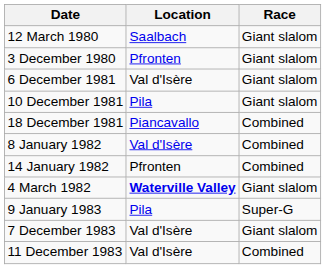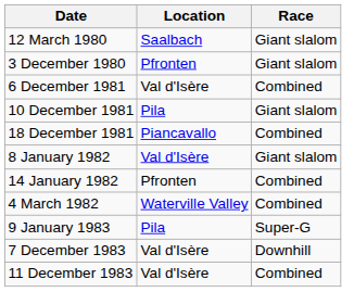 <table class="wikitable">
 <tr>
 <th>Date</th>
 <th>Location</th>
 <th>Race</th>
 </tr>
 <tr>
 <td>12 March 1980</td>
 <td> <a href='#'>Saalbach</a></td>
 <td>Giant slalom</td>
 </tr>
 <tr>
 <td>3 December 1980</td>
 <td> <a href='#'>Pfronten</a></td>
 <td>Giant slalom</td>
 </tr>
 <tr>
 <td>6 December 1981</td>
 <td> Val d'Isère</td>
-<td>Giant slalom</td>
+<td>Combined</td>
 </tr>
 <tr>
 <td>10 December 1981</td>
 <td> <a href='#'>Pila</a></td>
 <td>Giant slalom</td>
 </tr>
 <tr>
 <td>18 December 1981</td>
 <td> <a href='#'>Piancavallo</a></td>
 <td>Combined</td>
 </tr>
 <tr>
 <td>8 January 1982</td>
 <td> <a href='#'>Val d'Isère</a></td>
-<td>Combined</td>
+<td>Giant slalom</td>
 </tr>
 <tr>
 <td>14 January 1982</td>
 <td> Pfronten</td>
 <td>Combined</td>
 </tr>
 <tr>
 <td>4 March 1982</td>
-<td><strong> <a href='#'>Waterville Valley</a></strong></td>
-<td>Giant slalom</td>
+<td> <a href='#'>Waterville Valley</a></td>
+<td>Combined</td>
 </tr>
 <tr>
 <td>9 January 1983</td>
 <td> <a href='#'>Pila</a></td>
 <td>Super-G</td>
 </tr>
 <tr>
 <td>7 December 1983</td>
 <td> Val d'Isère</td>
-<td>Giant slalom</td>
+<td>Downhill</td>
 </tr>
 <tr>
 <td>11 December 1983</td>
 <td> Val d'Isère</td>
 <td>Combined</td>
 </tr>
 </table>
